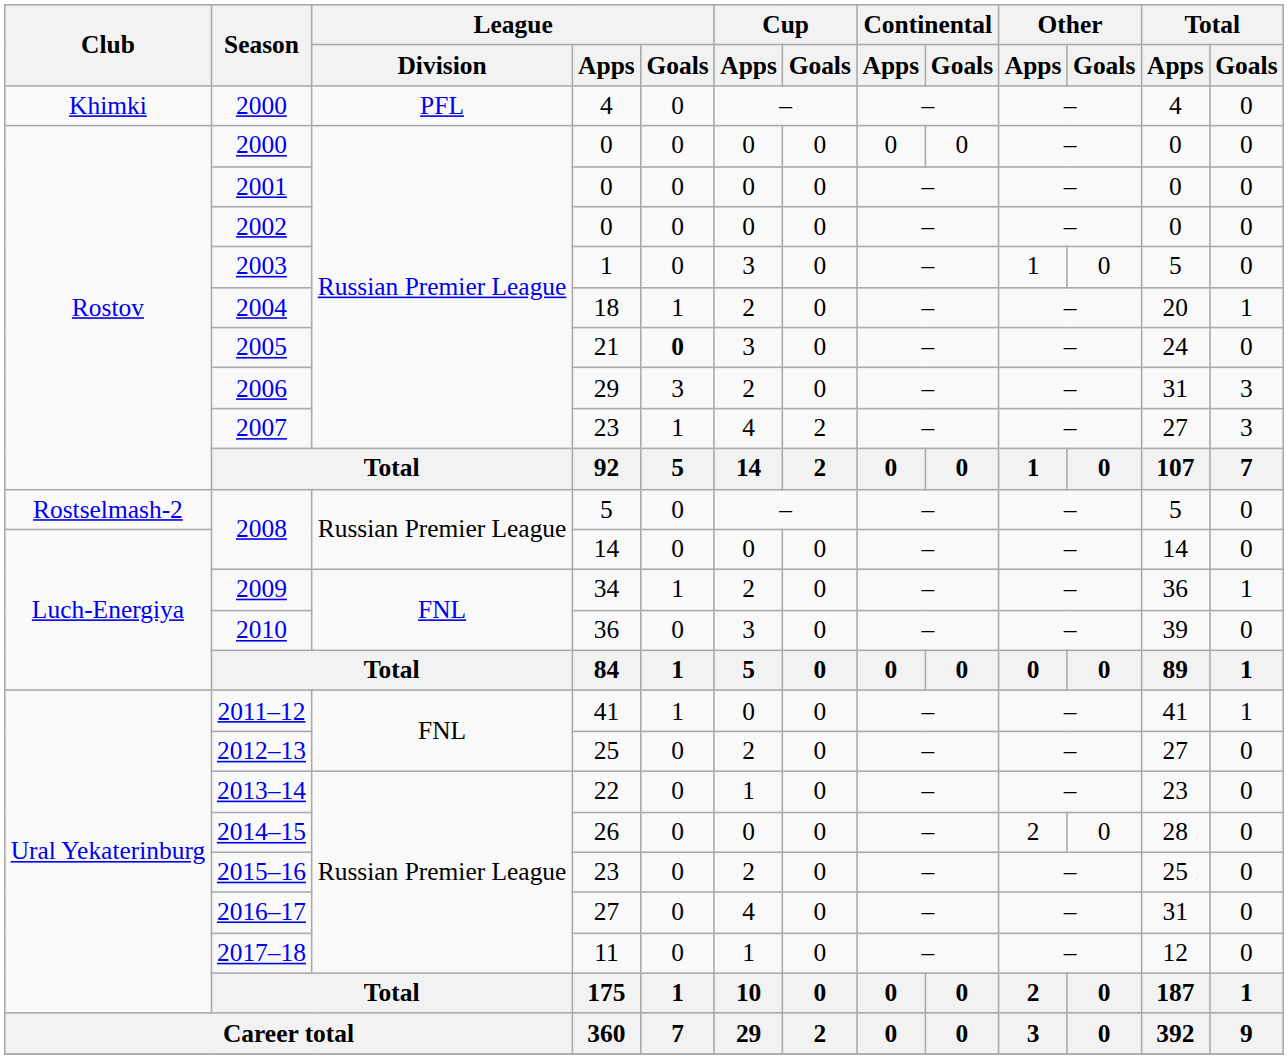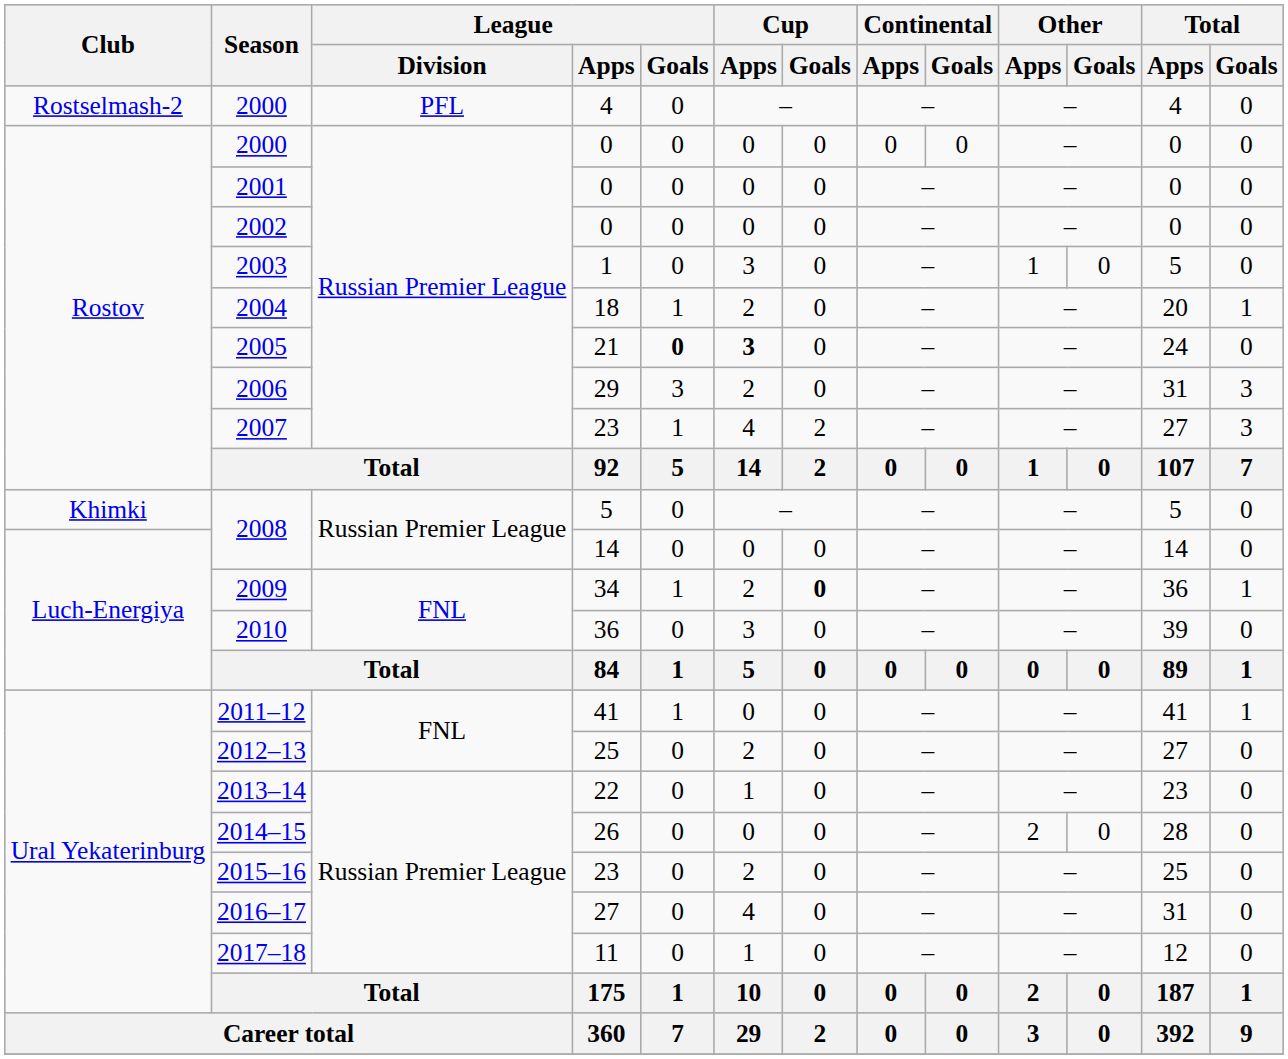 <table class="wikitable" style="text-align: center;">
 <tr>
 <th rowspan=2>Club</th>
 <th rowspan=2>Season</th>
 <th colspan=3>League</th>
 <th colspan=2>Cup</th>
 <th colspan=2>Continental</th>
 <th colspan=2>Other</th>
 <th colspan=2>Total</th>
 </tr>
 <tr>
 <th>Division</th>
 <th>Apps</th>
 <th>Goals</th>
 <th>Apps</th>
 <th>Goals</th>
 <th>Apps</th>
 <th>Goals</th>
 <th>Apps</th>
 <th>Goals</th>
 <th>Apps</th>
 <th>Goals</th>
 </tr>
 <tr>
-<td><a href='#'>Khimki</a></td>
+<td><a href='#'>Rostselmash-2</a></td>
 <td><a href='#'>2000</a></td>
 <td><a href='#'>PFL</a></td>
 <td>4</td>
 <td>0</td>
 <td colspan=2>–</td>
 <td colspan=2>–</td>
 <td colspan=2>–</td>
 <td>4</td>
 <td>0</td>
 </tr>
 <tr>
 <td rowspan=9><a href='#'>Rostov</a></td>
 <td><a href='#'>2000</a></td>
 <td rowspan=8><a href='#'>Russian Premier League</a></td>
 <td>0</td>
 <td>0</td>
 <td>0</td>
 <td>0</td>
 <td>0</td>
 <td>0</td>
 <td colspan=2>–</td>
 <td>0</td>
 <td>0</td>
 </tr>
 <tr>
 <td><a href='#'>2001</a></td>
 <td>0</td>
 <td>0</td>
 <td>0</td>
 <td>0</td>
 <td colspan=2>–</td>
 <td colspan=2>–</td>
 <td>0</td>
 <td>0</td>
 </tr>
 <tr>
 <td><a href='#'>2002</a></td>
 <td>0</td>
 <td>0</td>
 <td>0</td>
 <td>0</td>
 <td colspan=2>–</td>
 <td colspan=2>–</td>
 <td>0</td>
 <td>0</td>
 </tr>
 <tr>
 <td><a href='#'>2003</a></td>
 <td>1</td>
 <td>0</td>
 <td>3</td>
 <td>0</td>
 <td colspan=2>–</td>
 <td>1</td>
 <td>0</td>
 <td>5</td>
 <td>0</td>
 </tr>
 <tr>
 <td><a href='#'>2004</a></td>
 <td>18</td>
 <td>1</td>
 <td>2</td>
 <td>0</td>
 <td colspan=2>–</td>
 <td colspan=2>–</td>
 <td>20</td>
 <td>1</td>
 </tr>
 <tr>
 <td><a href='#'>2005</a></td>
 <td>21</td>
 <td><strong>0</strong></td>
-<td>3</td>
+<td><strong>3</strong></td>
 <td>0</td>
 <td colspan=2>–</td>
 <td colspan=2>–</td>
 <td>24</td>
 <td>0</td>
 </tr>
 <tr>
 <td><a href='#'>2006</a></td>
 <td>29</td>
 <td>3</td>
 <td>2</td>
 <td>0</td>
 <td colspan=2>–</td>
 <td colspan=2>–</td>
 <td>31</td>
 <td>3</td>
 </tr>
 <tr>
 <td><a href='#'>2007</a></td>
 <td>23</td>
 <td>1</td>
 <td>4</td>
 <td>2</td>
 <td colspan=2>–</td>
 <td colspan=2>–</td>
 <td>27</td>
 <td>3</td>
 </tr>
 <tr>
 <th colspan=2>Total</th>
 <th>92</th>
 <th>5</th>
 <th>14</th>
 <th>2</th>
 <th>0</th>
 <th>0</th>
 <th>1</th>
 <th>0</th>
 <th>107</th>
 <th>7</th>
 </tr>
 <tr>
-<td><a href='#'>Rostselmash-2</a></td>
+<td><a href='#'>Khimki</a></td>
 <td rowspan=2><a href='#'>2008</a></td>
 <td rowspan=2>Russian Premier League</td>
 <td>5</td>
 <td>0</td>
 <td colspan=2>–</td>
 <td colspan=2>–</td>
 <td colspan=2>–</td>
 <td>5</td>
 <td>0</td>
 </tr>
 <tr>
 <td rowspan=4><a href='#'>Luch-Energiya</a></td>
 <td>14</td>
 <td>0</td>
 <td>0</td>
 <td>0</td>
 <td colspan=2>–</td>
 <td colspan=2>–</td>
 <td>14</td>
 <td>0</td>
 </tr>
 <tr>
 <td><a href='#'>2009</a></td>
 <td rowspan=2><a href='#'>FNL</a></td>
 <td>34</td>
 <td>1</td>
 <td>2</td>
-<td>0</td>
+<td><strong>0</strong></td>
 <td colspan=2>–</td>
 <td colspan=2>–</td>
 <td>36</td>
 <td>1</td>
 </tr>
 <tr>
 <td><a href='#'>2010</a></td>
 <td>36</td>
 <td>0</td>
 <td>3</td>
 <td>0</td>
 <td colspan=2>–</td>
 <td colspan=2>–</td>
 <td>39</td>
 <td>0</td>
 </tr>
 <tr>
 <th colspan=2>Total</th>
 <th>84</th>
 <th>1</th>
 <th>5</th>
 <th>0</th>
 <th>0</th>
 <th>0</th>
 <th>0</th>
 <th>0</th>
 <th>89</th>
 <th>1</th>
 </tr>
 <tr>
 <td rowspan=8><a href='#'>Ural Yekaterinburg</a></td>
 <td><a href='#'>2011–12</a></td>
 <td rowspan=2>FNL</td>
 <td>41</td>
 <td>1</td>
 <td>0</td>
 <td>0</td>
 <td colspan=2>–</td>
 <td colspan=2>–</td>
 <td>41</td>
 <td>1</td>
 </tr>
 <tr>
 <td><a href='#'>2012–13</a></td>
 <td>25</td>
 <td>0</td>
 <td>2</td>
 <td>0</td>
 <td colspan=2>–</td>
 <td colspan=2>–</td>
 <td>27</td>
 <td>0</td>
 </tr>
 <tr>
 <td><a href='#'>2013–14</a></td>
 <td rowspan=5>Russian Premier League</td>
 <td>22</td>
 <td>0</td>
 <td>1</td>
 <td>0</td>
 <td colspan=2>–</td>
 <td colspan=2>–</td>
 <td>23</td>
 <td>0</td>
 </tr>
 <tr>
 <td><a href='#'>2014–15</a></td>
 <td>26</td>
 <td>0</td>
 <td>0</td>
 <td>0</td>
 <td colspan=2>–</td>
 <td>2</td>
 <td>0</td>
 <td>28</td>
 <td>0</td>
 </tr>
 <tr>
 <td><a href='#'>2015–16</a></td>
 <td>23</td>
 <td>0</td>
 <td>2</td>
 <td>0</td>
 <td colspan=2>–</td>
 <td colspan=2>–</td>
 <td>25</td>
 <td>0</td>
 </tr>
 <tr>
 <td><a href='#'>2016–17</a></td>
 <td>27</td>
 <td>0</td>
 <td>4</td>
 <td>0</td>
 <td colspan=2>–</td>
 <td colspan=2>–</td>
 <td>31</td>
 <td>0</td>
 </tr>
 <tr>
 <td><a href='#'>2017–18</a></td>
 <td>11</td>
 <td>0</td>
 <td>1</td>
 <td>0</td>
 <td colspan=2>–</td>
 <td colspan=2>–</td>
 <td>12</td>
 <td>0</td>
 </tr>
 <tr>
 <th colspan=2>Total</th>
 <th>175</th>
 <th>1</th>
 <th>10</th>
 <th>0</th>
 <th>0</th>
 <th>0</th>
 <th>2</th>
 <th>0</th>
 <th>187</th>
 <th>1</th>
 </tr>
 <tr>
 <th colspan=3>Career total</th>
 <th>360</th>
 <th>7</th>
 <th>29</th>
 <th>2</th>
 <th>0</th>
 <th>0</th>
 <th>3</th>
 <th>0</th>
 <th>392</th>
 <th>9</th>
 </tr>
 <tr>
 </tr>
 </table>
